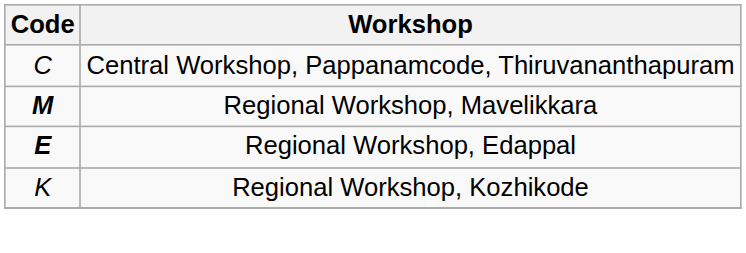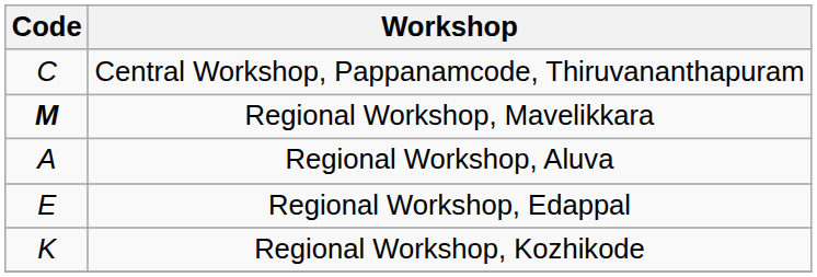 <table class="wikitable plainrowheaders unsortable" style="text-align:center">
 <tr>
 <th scope="col" style="background:lite blue;">Code</th>
 <th scope="col" style="background:lite blue;">Workshop</th>
 </tr>
 <tr>
 <td><em>C</em></td>
 <td>Central Workshop, Pappanamcode,  Thiruvananthapuram</td>
 </tr>
 <tr>
 <td><strong><em>M</em></strong></td>
 <td>Regional Workshop, Mavelikkara</td>
 </tr>
 <tr>
-<td><strong><em>E</em></strong></td>
+<td><em>A</em></td>
+<td>Regional Workshop, Aluva</td>
+</tr>
+<tr>
+<td><em>E</em></td>
 <td>Regional Workshop, Edappal</td>
 </tr>
 <tr>
 <td><em>K</em></td>
 <td>Regional Workshop, Kozhikode</td>
 </tr>
 <tr>
 </tr>
 </table>
